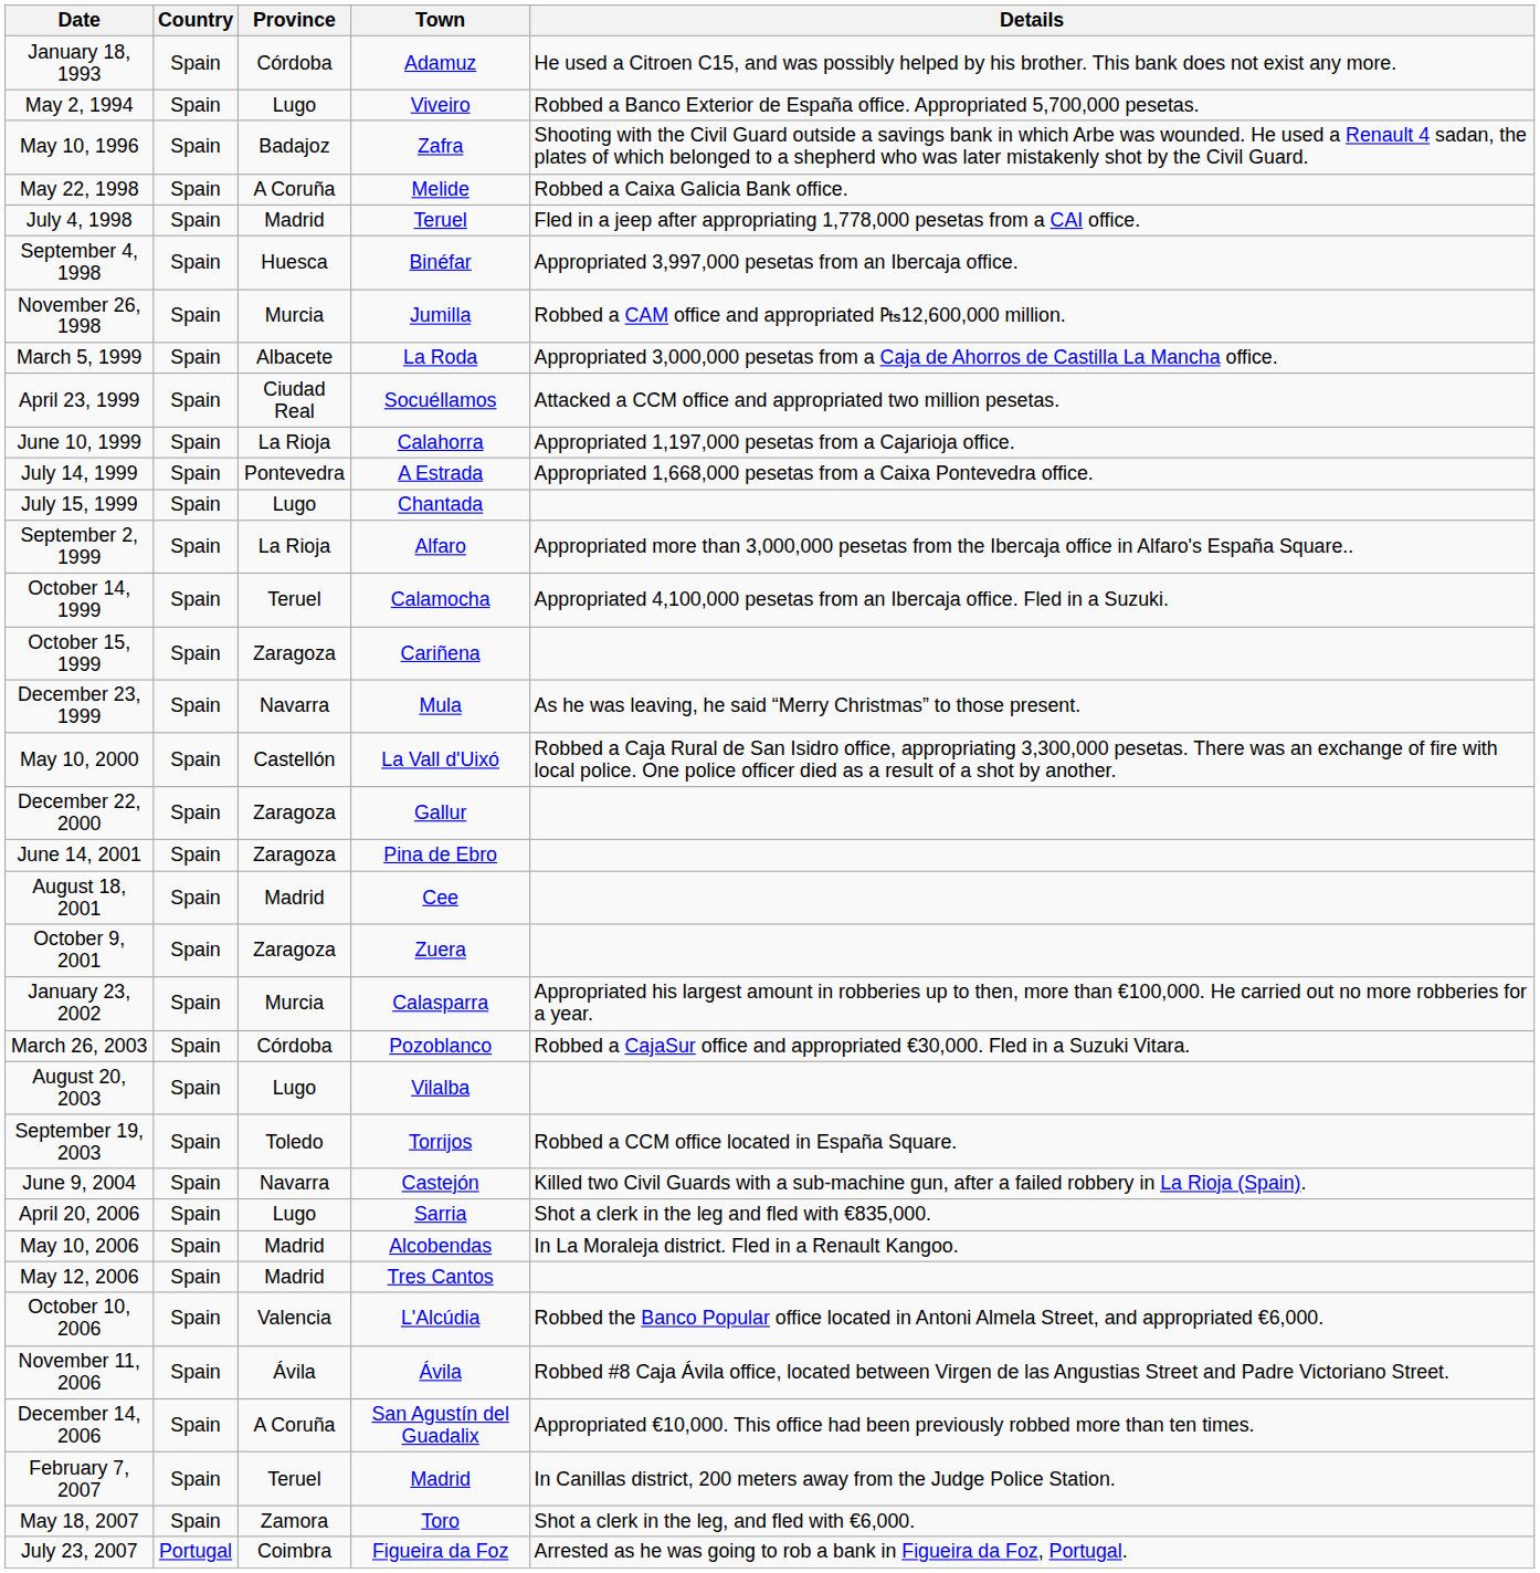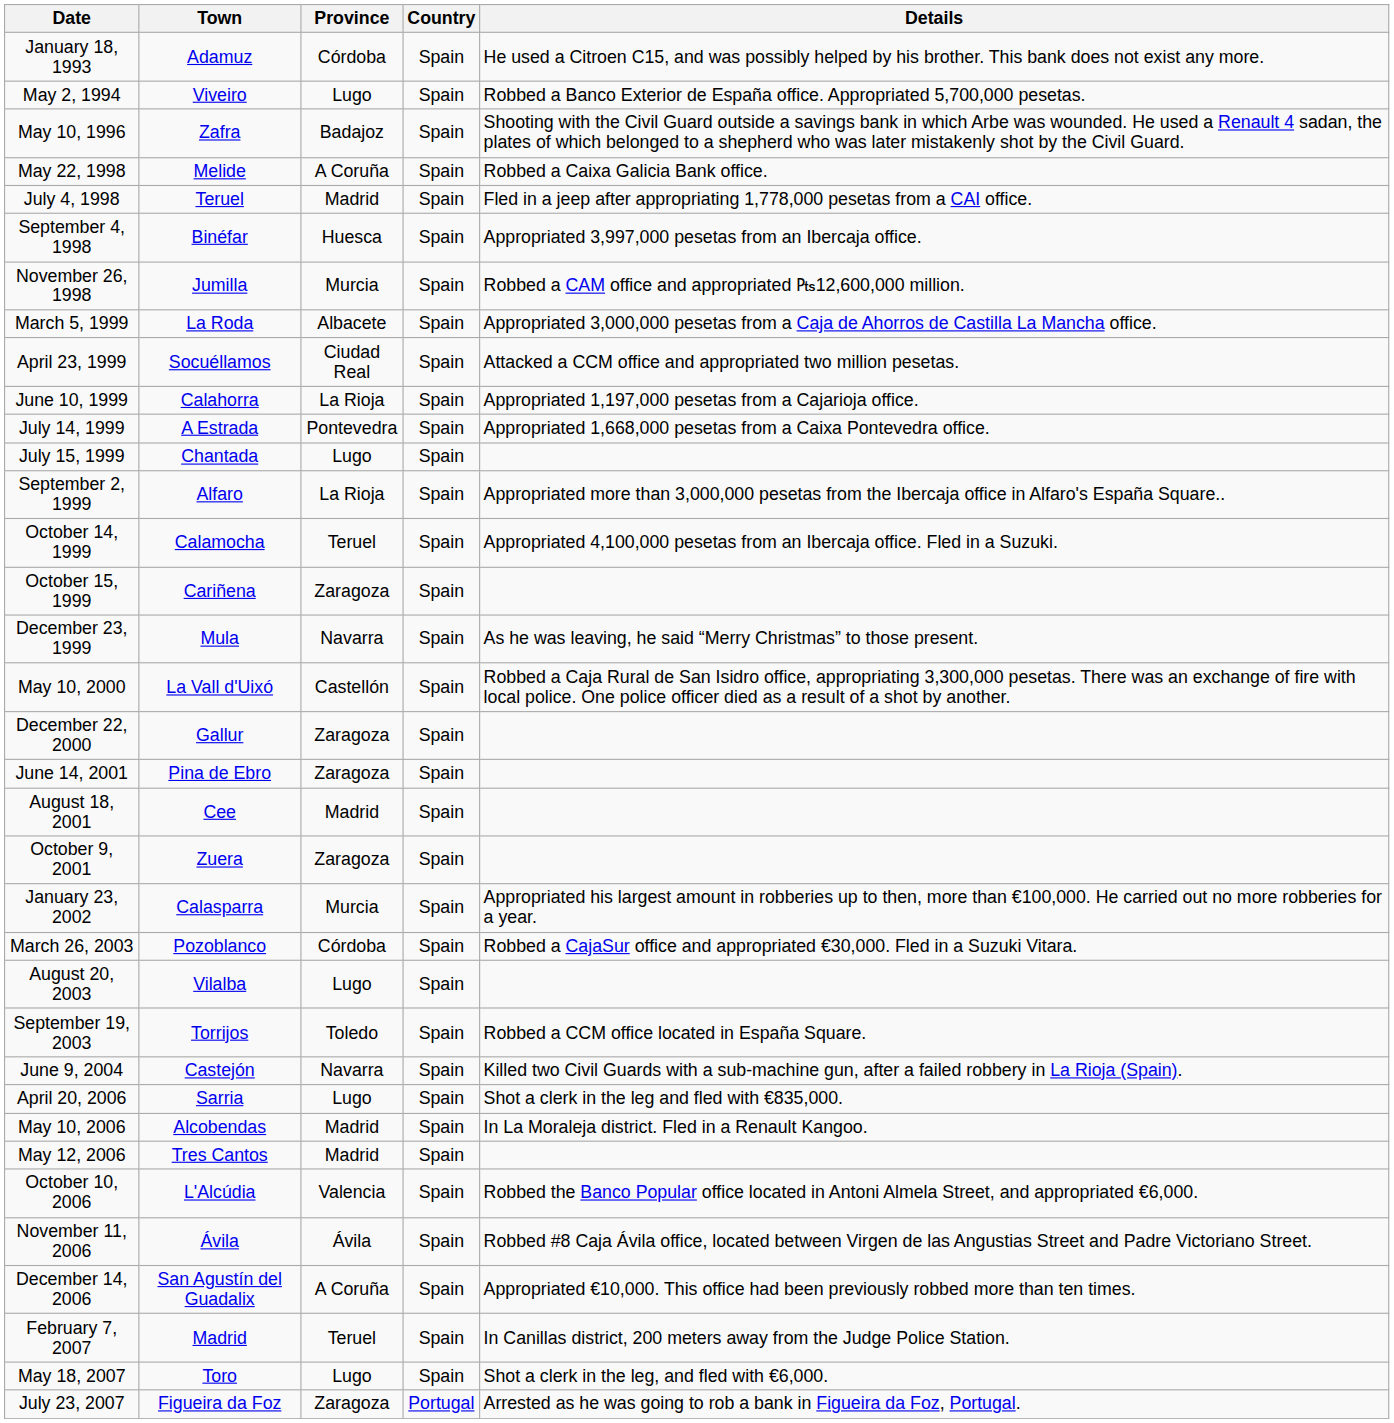 <table class="wikitable">
 <tr>
 <th>Date</th>
+<th>Town</th>
+<th>Province</th>
 <th>Country</th>
-<th>Province</th>
-<th>Town</th>
 <th>Details</th>
 </tr>
 <tr>
 <td align=center>January 18, 1993</td>
+<td align=center><a href='#'>Adamuz</a></td>
+<td align=center>Córdoba</td>
 <td align=center>Spain</td>
-<td align=center>Córdoba</td>
-<td align=center><a href='#'>Adamuz</a></td>
 <td>He used a Citroen C15, and was possibly helped by his brother. This bank does not exist any more.</td>
 </tr>
 <tr>
 <td align=center>May 2, 1994</td>
+<td align=center><a href='#'>Viveiro</a></td>
+<td align=center>Lugo</td>
 <td align=center>Spain</td>
-<td align=center>Lugo</td>
-<td align=center><a href='#'>Viveiro</a></td>
 <td>Robbed a Banco Exterior de España office. Appropriated 5,700,000 pesetas.</td>
 </tr>
 <tr>
 <td align=center>May 10, 1996</td>
+<td align=center><a href='#'>Zafra</a></td>
+<td align=center>Badajoz</td>
 <td align=center>Spain</td>
-<td align=center>Badajoz</td>
-<td align=center><a href='#'>Zafra</a></td>
 <td>Shooting with the Civil Guard outside a savings bank in which Arbe was wounded. He used a <a href='#'>Renault 4</a> sadan, the plates of which belonged to a shepherd who was later mistakenly shot by the Civil Guard.</td>
 </tr>
 <tr>
 <td align=center>May 22, 1998</td>
+<td align=center><a href='#'>Melide</a></td>
+<td align=center>A Coruña</td>
 <td align=center>Spain</td>
-<td align=center>A Coruña</td>
-<td align=center><a href='#'>Melide</a></td>
 <td>Robbed a Caixa Galicia Bank office.</td>
 </tr>
 <tr>
 <td align=center>July 4, 1998</td>
+<td align=center><a href='#'>Teruel</a></td>
+<td align=center>Madrid</td>
 <td align=center>Spain</td>
-<td align=center>Madrid</td>
-<td align=center><a href='#'>Teruel</a></td>
 <td>Fled in a jeep after appropriating 1,778,000 pesetas from a <a href='#'>CAI</a> office.</td>
 </tr>
 <tr>
 <td align=center>September 4, 1998</td>
+<td align=center><a href='#'>Binéfar</a></td>
+<td align=center>Huesca</td>
 <td align=center>Spain</td>
-<td align=center>Huesca</td>
-<td align=center><a href='#'>Binéfar</a></td>
 <td>Appropriated 3,997,000 pesetas from an Ibercaja office.</td>
 </tr>
 <tr>
 <td align=center>November 26, 1998</td>
+<td align=center><a href='#'>Jumilla</a></td>
+<td align=center>Murcia</td>
 <td align=center>Spain</td>
-<td align=center>Murcia</td>
-<td align=center><a href='#'>Jumilla</a></td>
 <td>Robbed a <a href='#'>CAM</a> office and appropriated ₧12,600,000 million.</td>
 </tr>
 <tr>
 <td align=center>March 5, 1999</td>
+<td align=center><a href='#'>La Roda</a></td>
+<td align=center>Albacete</td>
 <td align=center>Spain</td>
-<td align=center>Albacete</td>
-<td align=center><a href='#'>La Roda</a></td>
 <td>Appropriated 3,000,000 pesetas from a <a href='#'>Caja de Ahorros de Castilla La Mancha</a> office.</td>
 </tr>
 <tr>
 <td align=center>April 23, 1999</td>
+<td align=center><a href='#'>Socuéllamos</a></td>
+<td align=center>Ciudad Real</td>
 <td align=center>Spain</td>
-<td align=center>Ciudad Real</td>
-<td align=center><a href='#'>Socuéllamos</a></td>
 <td>Attacked a CCM  office and appropriated two million pesetas.</td>
 </tr>
 <tr>
 <td align=center>June 10, 1999</td>
+<td align=center><a href='#'>Calahorra</a></td>
+<td align=center>La Rioja</td>
 <td align=center>Spain</td>
-<td align=center>La Rioja</td>
-<td align=center><a href='#'>Calahorra</a></td>
 <td>Appropriated 1,197,000 pesetas from a Cajarioja office.</td>
 </tr>
 <tr>
 <td align=center>July 14, 1999</td>
+<td align=center><a href='#'>A Estrada</a></td>
+<td align=center>Pontevedra</td>
 <td align=center>Spain</td>
-<td align=center>Pontevedra</td>
-<td align=center><a href='#'>A Estrada</a></td>
 <td>Appropriated 1,668,000 pesetas from a Caixa Pontevedra office.</td>
 </tr>
 <tr>
 <td align=center>July 15, 1999</td>
+<td align=center><a href='#'>Chantada</a></td>
+<td align=center>Lugo</td>
 <td align=center>Spain</td>
-<td align=center>Lugo</td>
-<td align=center><a href='#'>Chantada</a></td>
 <td></td>
 </tr>
 <tr>
 <td align=center>September 2, 1999</td>
+<td align=center><a href='#'>Alfaro</a></td>
+<td align=center>La Rioja</td>
 <td align=center>Spain</td>
-<td align=center>La Rioja</td>
-<td align=center><a href='#'>Alfaro</a></td>
 <td>Appropriated more than 3,000,000 pesetas from the Ibercaja office in Alfaro's España Square..</td>
 </tr>
 <tr>
 <td align=center>October 14, 1999</td>
+<td align=center><a href='#'>Calamocha</a></td>
+<td align=center>Teruel</td>
 <td align=center>Spain</td>
-<td align=center>Teruel</td>
-<td align=center><a href='#'>Calamocha</a></td>
 <td>Appropriated 4,100,000 pesetas from an Ibercaja office. Fled in a Suzuki.</td>
 </tr>
 <tr>
 <td align=center>October 15, 1999</td>
+<td align=center><a href='#'>Cariñena</a></td>
+<td align=center>Zaragoza</td>
 <td align=center>Spain</td>
-<td align=center>Zaragoza</td>
-<td align=center><a href='#'>Cariñena</a></td>
 <td></td>
 </tr>
 <tr>
 <td align=center>December 23, 1999</td>
+<td align=center><a href='#'>Mula</a></td>
+<td align=center>Navarra</td>
 <td align=center>Spain</td>
-<td align=center>Navarra</td>
-<td align=center><a href='#'>Mula</a></td>
 <td>As he was leaving, he said “Merry Christmas” to those present.</td>
 </tr>
 <tr>
 <td align=center>May 10, 2000</td>
+<td align=center><a href='#'>La Vall d'Uixó</a></td>
+<td align=center>Castellón</td>
 <td align=center>Spain</td>
-<td align=center>Castellón</td>
-<td align=center><a href='#'>La Vall d'Uixó</a></td>
 <td>Robbed a Caja Rural de San Isidro office, appropriating 3,300,000 pesetas. There was an exchange of fire with local police. One police officer died as a result of a shot by another.</td>
 </tr>
 <tr>
 <td align=center>December 22, 2000</td>
+<td align=center><a href='#'>Gallur</a></td>
+<td align=center>Zaragoza</td>
 <td align=center>Spain</td>
-<td align=center>Zaragoza</td>
-<td align=center><a href='#'>Gallur</a></td>
 <td></td>
 </tr>
 <tr>
 <td align=center>June 14, 2001</td>
+<td align=center><a href='#'>Pina de Ebro</a></td>
+<td align=center>Zaragoza</td>
 <td align=center>Spain</td>
-<td align=center>Zaragoza</td>
-<td align=center><a href='#'>Pina de Ebro</a></td>
 <td></td>
 </tr>
 <tr>
 <td align=center>August 18, 2001</td>
+<td align=center><a href='#'>Cee</a></td>
+<td align=center>Madrid</td>
 <td align=center>Spain</td>
-<td align=center>Madrid</td>
-<td align=center><a href='#'>Cee</a></td>
 <td></td>
 </tr>
 <tr>
 <td align=center>October 9, 2001</td>
+<td align=center><a href='#'>Zuera</a></td>
+<td align=center>Zaragoza</td>
 <td align=center>Spain</td>
-<td align=center>Zaragoza</td>
-<td align=center><a href='#'>Zuera</a></td>
 <td></td>
 </tr>
 <tr>
 <td align=center>January 23, 2002</td>
+<td align=center><a href='#'>Calasparra</a></td>
+<td align=center>Murcia</td>
 <td align=center>Spain</td>
-<td align=center>Murcia</td>
-<td align=center><a href='#'>Calasparra</a></td>
 <td>Appropriated his largest amount in robberies up to then, more than €100,000. He carried out no more robberies for a year.</td>
 </tr>
 <tr>
 <td align=center>March 26, 2003</td>
+<td align=center><a href='#'>Pozoblanco</a></td>
+<td align=center>Córdoba</td>
 <td align=center>Spain</td>
-<td align=center>Córdoba</td>
-<td align=center><a href='#'>Pozoblanco</a></td>
 <td>Robbed a <a href='#'>CajaSur</a> office and appropriated €30,000. Fled in a Suzuki Vitara.</td>
 </tr>
 <tr>
 <td align=center>August 20, 2003</td>
+<td align=center><a href='#'>Vilalba</a></td>
+<td align=center>Lugo</td>
 <td align=center>Spain</td>
-<td align=center>Lugo</td>
-<td align=center><a href='#'>Vilalba</a></td>
 <td></td>
 </tr>
 <tr>
 <td align=center>September 19, 2003</td>
+<td align=center><a href='#'>Torrijos</a></td>
+<td align=center>Toledo</td>
 <td align=center>Spain</td>
-<td align=center>Toledo</td>
-<td align=center><a href='#'>Torrijos</a></td>
 <td>Robbed a CCM office located in España Square.</td>
 </tr>
 <tr>
 <td align=center>June 9, 2004</td>
+<td align=center><a href='#'>Castejón</a></td>
+<td align=center>Navarra</td>
 <td align=center>Spain</td>
-<td align=center>Navarra</td>
-<td align=center><a href='#'>Castejón</a></td>
 <td>Killed two Civil Guards with a sub-machine gun, after a failed robbery in <a href='#'>La Rioja (Spain)</a>.</td>
 </tr>
 <tr>
 <td align=center>April 20, 2006</td>
+<td align=center><a href='#'>Sarria</a></td>
+<td align=center>Lugo</td>
 <td align=center>Spain</td>
-<td align=center>Lugo</td>
-<td align=center><a href='#'>Sarria</a></td>
 <td>Shot a clerk in the leg and fled with €835,000.</td>
 </tr>
 <tr>
 <td align=center>May 10, 2006</td>
+<td align=center><a href='#'>Alcobendas</a></td>
+<td align=center>Madrid</td>
 <td align=center>Spain</td>
-<td align=center>Madrid</td>
-<td align=center><a href='#'>Alcobendas</a></td>
 <td>In La Moraleja district. Fled in a Renault Kangoo.</td>
 </tr>
 <tr>
 <td align=center>May 12, 2006</td>
+<td align=center><a href='#'>Tres Cantos</a></td>
+<td align=center>Madrid</td>
 <td align=center>Spain</td>
-<td align=center>Madrid</td>
-<td align=center><a href='#'>Tres Cantos</a></td>
 <td></td>
 </tr>
 <tr>
 <td align=center>October 10, 2006</td>
+<td align=center><a href='#'>L'Alcúdia</a></td>
+<td align=center>Valencia</td>
 <td align=center>Spain</td>
-<td align=center>Valencia</td>
-<td align=center><a href='#'>L'Alcúdia</a></td>
 <td>Robbed the <a href='#'>Banco Popular</a> office located in Antoni Almela Street, and appropriated €6,000.</td>
 </tr>
 <tr>
 <td align=center>November 11, 2006</td>
+<td align=center><a href='#'>Ávila</a></td>
+<td align=center>Ávila</td>
 <td align=center>Spain</td>
-<td align=center>Ávila</td>
-<td align=center><a href='#'>Ávila</a></td>
 <td>Robbed #8 Caja Ávila office, located between Virgen de las Angustias Street and Padre Victoriano Street.</td>
 </tr>
 <tr>
 <td align=center>December 14, 2006</td>
+<td align=center><a href='#'>San Agustín del Guadalix</a></td>
+<td align=center>A Coruña</td>
 <td align=center>Spain</td>
-<td align=center>A Coruña</td>
-<td align=center><a href='#'>San Agustín del Guadalix</a></td>
 <td>Appropriated €10,000. This office had been previously robbed more than ten times.</td>
 </tr>
 <tr>
 <td align=center>February 7, 2007</td>
+<td align=center><a href='#'>Madrid</a></td>
+<td align=center>Teruel</td>
 <td align=center>Spain</td>
-<td align=center>Teruel</td>
-<td align=center><a href='#'>Madrid</a></td>
 <td>In Canillas district, 200 meters away from the Judge Police Station.</td>
 </tr>
 <tr>
 <td align=center>May 18, 2007</td>
+<td align=center><a href='#'>Toro</a></td>
+<td align=center>Lugo</td>
 <td align=center>Spain</td>
-<td align=center>Zamora</td>
-<td align=center><a href='#'>Toro</a></td>
 <td>Shot a clerk in the leg, and fled with €6,000.</td>
 </tr>
 <tr>
 <td align=center>July 23, 2007</td>
+<td align=center><a href='#'>Figueira da Foz</a></td>
+<td align=center>Zaragoza</td>
 <td align=center><a href='#'>Portugal</a></td>
-<td align=center>Coimbra</td>
-<td align=center><a href='#'>Figueira da Foz</a></td>
 <td>Arrested as he was going to rob a bank in <a href='#'>Figueira da Foz</a>, <a href='#'>Portugal</a>.</td>
 </tr>
 </table>
